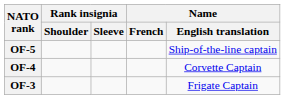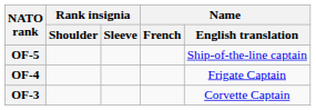 <table class="wikitable plainrowheaders" style="text-align:center;" border="1">
 <tr>
 <th rowspan=2>NATO<br>rank</th>
 <th colspan=2>Rank insignia</th>
 <th colspan=2>Name</th>
 </tr>
 <tr>
 <th>Shoulder</th>
 <th>Sleeve</th>
 <th>French</th>
 <th>English translation</th>
 </tr>
 <tr>
 <th>OF-5</th>
 <td></td>
 <td></td>
 <td></td>
 <td><a href='#'>Ship-of-the-line captain</a></td>
 </tr>
 <tr>
 <th>OF-4</th>
 <td></td>
 <td></td>
 <td></td>
-<td><a href='#'>Corvette Captain</a></td>
+<td><a href='#'>Frigate Captain</a></td>
 </tr>
 <tr>
 <th>OF-3</th>
 <td></td>
 <td></td>
 <td></td>
-<td><a href='#'>Frigate Captain</a></td>
+<td><a href='#'>Corvette Captain</a></td>
 </tr>
 </table>
